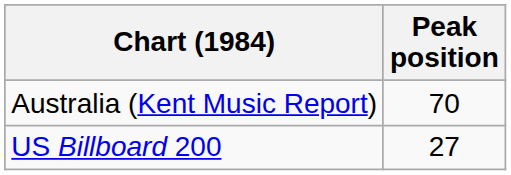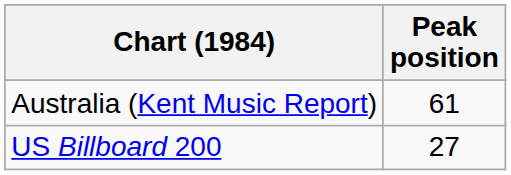 <table class="wikitable sortable">
 <tr>
 <th>Chart (1984)</th>
 <th>Peak<br>position</th>
 </tr>
 <tr>
 <td>Australia (<a href='#'>Kent Music Report</a>)</td>
-<td style="text-align:center;">70</td>
+<td style="text-align:center;">61</td>
 </tr>
 <tr>
 <td><a href='#'>US <em>Billboard</em> 200</a></td>
 <td style="text-align:center;">27</td>
 </tr>
 </table>
